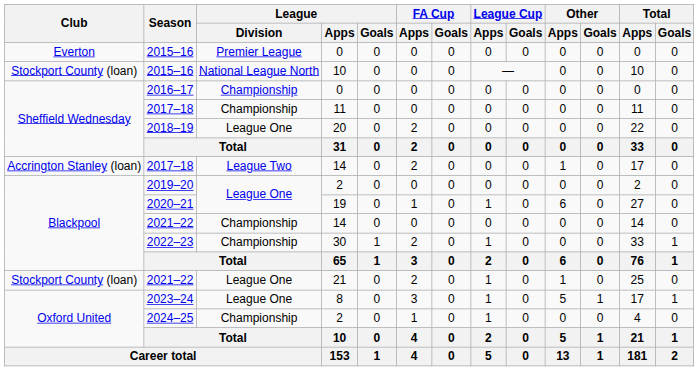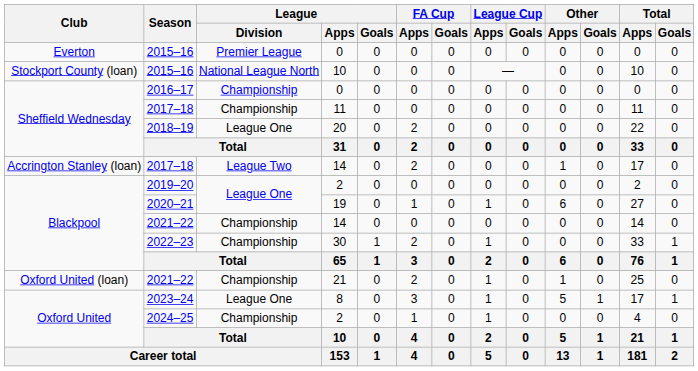 <table class="wikitable" style="text-align:center">
 <tr>
 <th rowspan="2">Club</th>
 <th rowspan="2">Season</th>
 <th colspan="3">League</th>
 <th colspan="2"><a href='#'>FA Cup</a></th>
 <th colspan="2"><a href='#'>League Cup</a></th>
 <th colspan="2">Other</th>
 <th colspan="2">Total</th>
 </tr>
 <tr>
 <th>Division</th>
 <th>Apps</th>
 <th>Goals</th>
 <th>Apps</th>
 <th>Goals</th>
 <th>Apps</th>
 <th>Goals</th>
 <th>Apps</th>
 <th>Goals</th>
 <th>Apps</th>
 <th>Goals</th>
 </tr>
 <tr>
 <td><a href='#'>Everton</a></td>
 <td><a href='#'>2015–16</a></td>
 <td><a href='#'>Premier League</a></td>
 <td>0</td>
 <td>0</td>
 <td>0</td>
 <td>0</td>
 <td>0</td>
 <td>0</td>
 <td>0</td>
 <td>0</td>
 <td>0</td>
 <td>0</td>
 </tr>
 <tr>
 <td><a href='#'>Stockport County</a> (loan)</td>
 <td><a href='#'>2015–16</a></td>
 <td><a href='#'>National League North</a></td>
 <td>10</td>
 <td>0</td>
 <td>0</td>
 <td>0</td>
 <td colspan="2">—</td>
 <td>0</td>
 <td>0</td>
 <td>10</td>
 <td>0</td>
 </tr>
 <tr>
 <td rowspan="4"><a href='#'>Sheffield Wednesday</a></td>
 <td><a href='#'>2016–17</a></td>
 <td><a href='#'>Championship</a></td>
 <td>0</td>
 <td>0</td>
 <td>0</td>
 <td>0</td>
 <td>0</td>
 <td>0</td>
 <td>0</td>
 <td>0</td>
 <td>0</td>
 <td>0</td>
 </tr>
 <tr>
 <td><a href='#'>2017–18</a></td>
 <td>Championship</td>
 <td>11</td>
 <td>0</td>
 <td>0</td>
 <td>0</td>
 <td>0</td>
 <td>0</td>
 <td>0</td>
 <td>0</td>
 <td>11</td>
 <td>0</td>
 </tr>
 <tr>
 <td><a href='#'>2018–19</a></td>
 <td>League One</td>
 <td>20</td>
 <td>0</td>
 <td>2</td>
 <td>0</td>
 <td>0</td>
 <td>0</td>
 <td>0</td>
 <td>0</td>
 <td>22</td>
 <td>0</td>
 </tr>
 <tr>
 <th colspan="2">Total</th>
 <th>31</th>
 <th>0</th>
 <th>2</th>
 <th>0</th>
 <th>0</th>
 <th>0</th>
 <th>0</th>
 <th>0</th>
 <th>33</th>
 <th>0</th>
 </tr>
 <tr>
 <td><a href='#'>Accrington Stanley</a> (loan)</td>
 <td><a href='#'>2017–18</a></td>
 <td><a href='#'>League Two</a></td>
 <td>14</td>
 <td>0</td>
 <td>2</td>
 <td>0</td>
 <td>0</td>
 <td>0</td>
 <td>1</td>
 <td>0</td>
 <td>17</td>
 <td>0</td>
 </tr>
 <tr>
 <td rowspan=5><a href='#'>Blackpool</a></td>
 <td><a href='#'>2019–20</a></td>
 <td rowspan=2><a href='#'>League One</a></td>
 <td>2</td>
 <td>0</td>
 <td>0</td>
 <td>0</td>
 <td>0</td>
 <td>0</td>
 <td>0</td>
 <td>0</td>
 <td>2</td>
 <td>0</td>
 </tr>
 <tr>
 <td><a href='#'>2020–21</a></td>
 <td>19</td>
 <td>0</td>
 <td>1</td>
 <td>0</td>
 <td>1</td>
 <td>0</td>
 <td>6</td>
 <td>0</td>
 <td>27</td>
 <td>0</td>
 </tr>
 <tr>
 <td><a href='#'>2021–22</a></td>
 <td>Championship</td>
 <td>14</td>
 <td>0</td>
 <td>0</td>
 <td>0</td>
 <td>0</td>
 <td>0</td>
 <td>0</td>
 <td>0</td>
 <td>14</td>
 <td>0</td>
 </tr>
 <tr>
 <td><a href='#'>2022–23</a></td>
 <td>Championship</td>
 <td>30</td>
 <td>1</td>
 <td>2</td>
 <td>0</td>
 <td>1</td>
 <td>0</td>
 <td>0</td>
 <td>0</td>
 <td>33</td>
 <td>1</td>
 </tr>
 <tr>
 <th colspan="2">Total</th>
 <th>65</th>
 <th>1</th>
 <th>3</th>
 <th>0</th>
 <th>2</th>
 <th>0</th>
 <th>6</th>
 <th>0</th>
 <th>76</th>
 <th>1</th>
 </tr>
 <tr>
-<td><a href='#'>Stockport County</a> (loan)</td>
+<td><a href='#'>Oxford United</a> (loan)</td>
 <td><a href='#'>2021–22</a></td>
-<td>League One</td>
+<td>Championship</td>
 <td>21</td>
 <td>0</td>
 <td>2</td>
 <td>0</td>
 <td>1</td>
 <td>0</td>
 <td>1</td>
 <td>0</td>
 <td>25</td>
 <td>0</td>
 </tr>
 <tr>
 <td rowspan="3"><a href='#'>Oxford United</a></td>
 <td><a href='#'>2023–24</a></td>
 <td>League One</td>
 <td>8</td>
 <td>0</td>
 <td>3</td>
 <td>0</td>
 <td>1</td>
 <td>0</td>
 <td>5</td>
 <td>1</td>
 <td>17</td>
 <td>1</td>
 </tr>
 <tr>
 <td><a href='#'>2024–25</a></td>
 <td>Championship</td>
 <td>2</td>
 <td>0</td>
 <td>1</td>
 <td>0</td>
 <td>1</td>
 <td>0</td>
 <td>0</td>
 <td>0</td>
 <td>4</td>
 <td>0</td>
 </tr>
 <tr>
 <th colspan="2">Total</th>
 <th>10</th>
 <th>0</th>
 <th>4</th>
 <th>0</th>
 <th>2</th>
 <th>0</th>
 <th>5</th>
 <th>1</th>
 <th>21</th>
 <th>1</th>
 </tr>
 <tr>
 <th colspan="3">Career total</th>
 <th>153</th>
 <th>1</th>
 <th>4</th>
 <th>0</th>
 <th>5</th>
 <th>0</th>
 <th>13</th>
 <th>1</th>
 <th>181</th>
 <th>2</th>
 </tr>
 </table>
